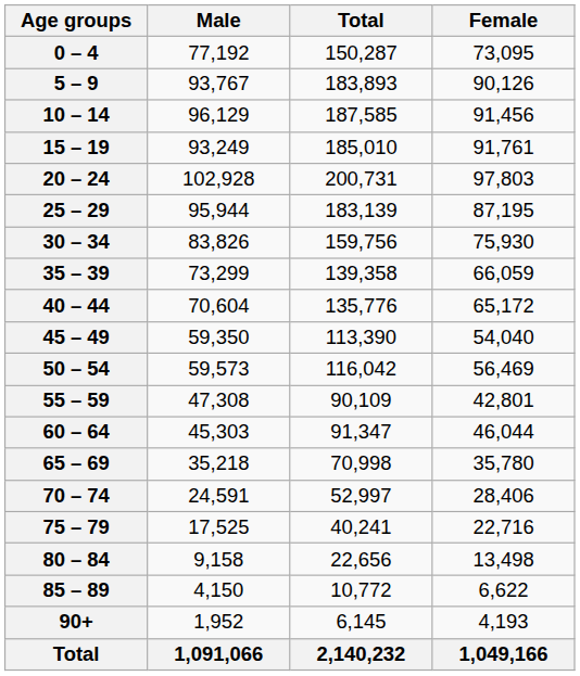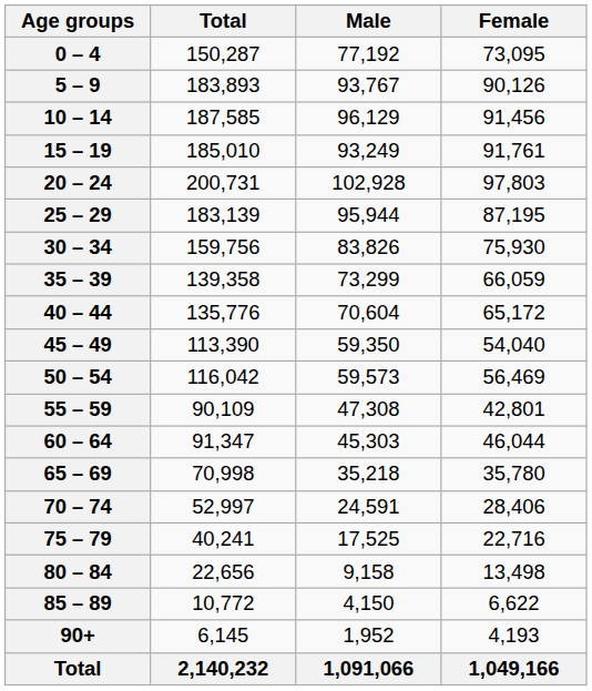 <table class="wikitable">
 <tr>
 <th style="width:80pt;">Age groups</th>
+<th style="width:80pt;">Total</th>
 <th style="width:80pt;">Male</th>
-<th style="width:80pt;">Total</th>
 <th style="width:80pt;">Female</th>
 </tr>
 <tr>
 <th style="width:80pt;">0 – 4</th>
+<td style="text-align:center;">150,287</td>
 <td style="text-align:center;">77,192</td>
-<td style="text-align:center;">150,287</td>
 <td style="text-align:center;">73,095</td>
 </tr>
 <tr>
 <th style="width:80pt;">5 – 9</th>
+<td style="text-align:center;">183,893</td>
 <td style="text-align:center;">93,767</td>
-<td style="text-align:center;">183,893</td>
 <td style="text-align:center;">90,126</td>
 </tr>
 <tr>
 <th style="width:80pt;">10 – 14</th>
+<td style="text-align:center;">187,585</td>
 <td style="text-align:center;">96,129</td>
-<td style="text-align:center;">187,585</td>
 <td style="text-align:center;">91,456</td>
 </tr>
 <tr>
 <th style="width:80pt;">15 – 19</th>
+<td style="text-align:center;">185,010</td>
 <td style="text-align:center;">93,249</td>
-<td style="text-align:center;">185,010</td>
 <td style="text-align:center;">91,761</td>
 </tr>
 <tr>
 <th style="width:80pt;">20 – 24</th>
+<td style="text-align:center;">200,731</td>
 <td style="text-align:center;">102,928</td>
-<td style="text-align:center;">200,731</td>
 <td style="text-align:center;">97,803</td>
 </tr>
 <tr>
 <th style="width:80pt;">25 – 29</th>
+<td style="text-align:center;">183,139</td>
 <td style="text-align:center;">95,944</td>
-<td style="text-align:center;">183,139</td>
 <td style="text-align:center;">87,195</td>
 </tr>
 <tr>
 <th style="width:80pt;">30 – 34</th>
+<td style="text-align:center;">159,756</td>
 <td style="text-align:center;">83,826</td>
-<td style="text-align:center;">159,756</td>
 <td style="text-align:center;">75,930</td>
 </tr>
 <tr>
 <th style="width:80pt;">35 – 39</th>
+<td style="text-align:center;">139,358</td>
 <td style="text-align:center;">73,299</td>
-<td style="text-align:center;">139,358</td>
 <td style="text-align:center;">66,059</td>
 </tr>
 <tr>
 <th style="width:80pt;">40 – 44</th>
+<td style="text-align:center;">135,776</td>
 <td style="text-align:center;">70,604</td>
-<td style="text-align:center;">135,776</td>
 <td style="text-align:center;">65,172</td>
 </tr>
 <tr>
 <th style="width:80pt;">45 – 49</th>
+<td style="text-align:center;">113,390</td>
 <td style="text-align:center;">59,350</td>
-<td style="text-align:center;">113,390</td>
 <td style="text-align:center;">54,040</td>
 </tr>
 <tr>
 <th style="width:80pt;">50 – 54</th>
+<td style="text-align:center;">116,042</td>
 <td style="text-align:center;">59,573</td>
-<td style="text-align:center;">116,042</td>
 <td style="text-align:center;">56,469</td>
 </tr>
 <tr>
 <th style="width:80pt;">55 – 59</th>
+<td style="text-align:center;">90,109</td>
 <td style="text-align:center;">47,308</td>
-<td style="text-align:center;">90,109</td>
 <td style="text-align:center;">42,801</td>
 </tr>
 <tr>
 <th style="width:80pt;">60 – 64</th>
+<td style="text-align:center;">91,347</td>
 <td style="text-align:center;">45,303</td>
-<td style="text-align:center;">91,347</td>
 <td style="text-align:center;">46,044</td>
 </tr>
 <tr>
 <th style="width:80pt;">65 – 69</th>
+<td style="text-align:center;">70,998</td>
 <td style="text-align:center;">35,218</td>
-<td style="text-align:center;">70,998</td>
 <td style="text-align:center;">35,780</td>
 </tr>
 <tr>
 <th style="width:80pt;">70 – 74</th>
+<td style="text-align:center;">52,997</td>
 <td style="text-align:center;">24,591</td>
-<td style="text-align:center;">52,997</td>
 <td style="text-align:center;">28,406</td>
 </tr>
 <tr>
 <th style="width:80pt;">75 – 79</th>
+<td style="text-align:center;">40,241</td>
 <td style="text-align:center;">17,525</td>
-<td style="text-align:center;">40,241</td>
 <td style="text-align:center;">22,716</td>
 </tr>
 <tr>
 <th style="width:80pt;">80 – 84</th>
+<td style="text-align:center;">22,656</td>
 <td style="text-align:center;">9,158</td>
-<td style="text-align:center;">22,656</td>
 <td style="text-align:center;">13,498</td>
 </tr>
 <tr>
 <th style="width:80pt;">85 – 89</th>
+<td style="text-align:center;">10,772</td>
 <td style="text-align:center;">4,150</td>
-<td style="text-align:center;">10,772</td>
 <td style="text-align:center;">6,622</td>
 </tr>
 <tr>
 <th style="width:80pt;">90+</th>
+<td style="text-align:center;">6,145</td>
 <td style="text-align:center;">1,952</td>
-<td style="text-align:center;">6,145</td>
 <td style="text-align:center;">4,193</td>
 </tr>
 <tr>
 <th>Total</th>
+<th>2,140,232</th>
 <th>1,091,066</th>
-<th>2,140,232</th>
 <th>1,049,166</th>
 </tr>
 </table>
